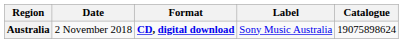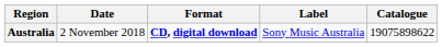 <table class="wikitable plainrowheaders">
 <tr>
 <th scope="col">Region</th>
 <th scope="col">Date</th>
 <th scope="col">Format</th>
 <th scope="col">Label</th>
 <th scope="col">Catalogue</th>
 </tr>
 <tr>
 <th scope="row">Australia</th>
 <td>2 November 2018</td>
 <td><strong><a href='#'>CD</a>, <a href='#'>digital download</a></strong></td>
 <td><a href='#'>Sony Music Australia</a></td>
-<td>19075898624</td>
+<td>19075898622</td>
 </tr>
 </table>
